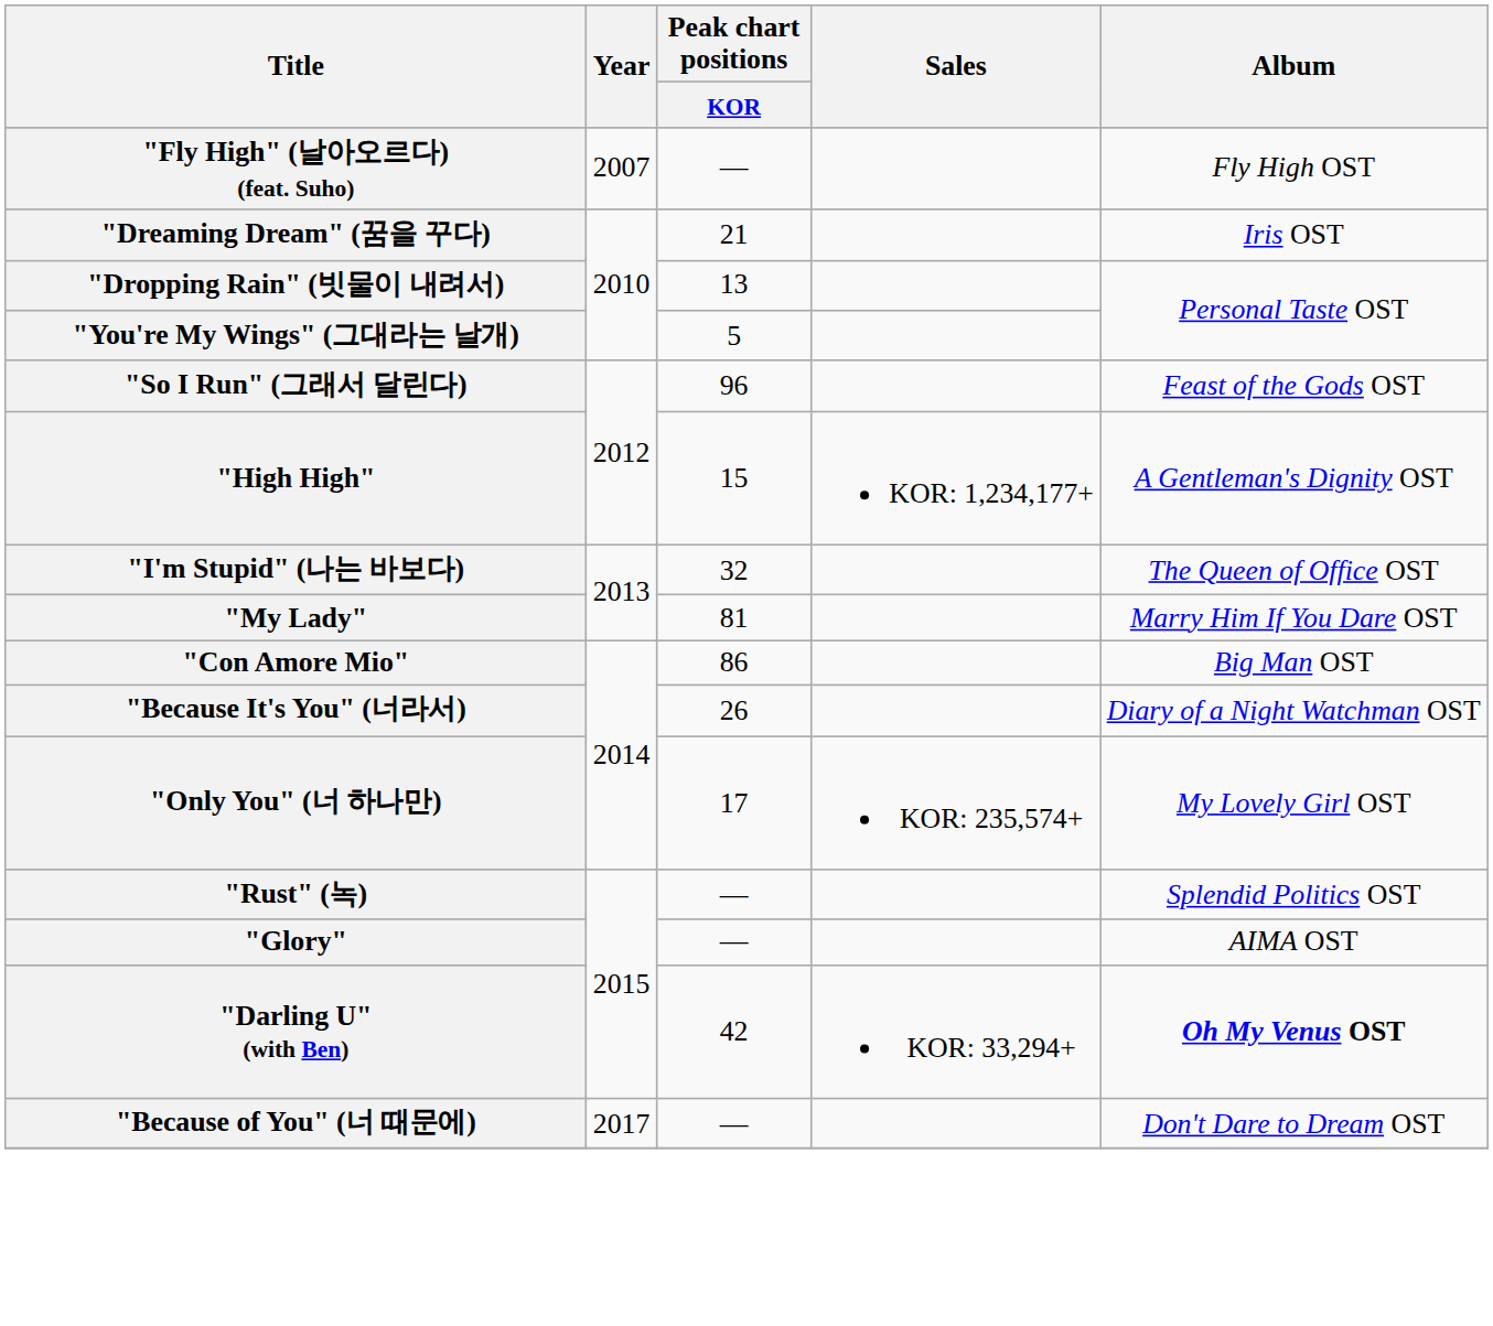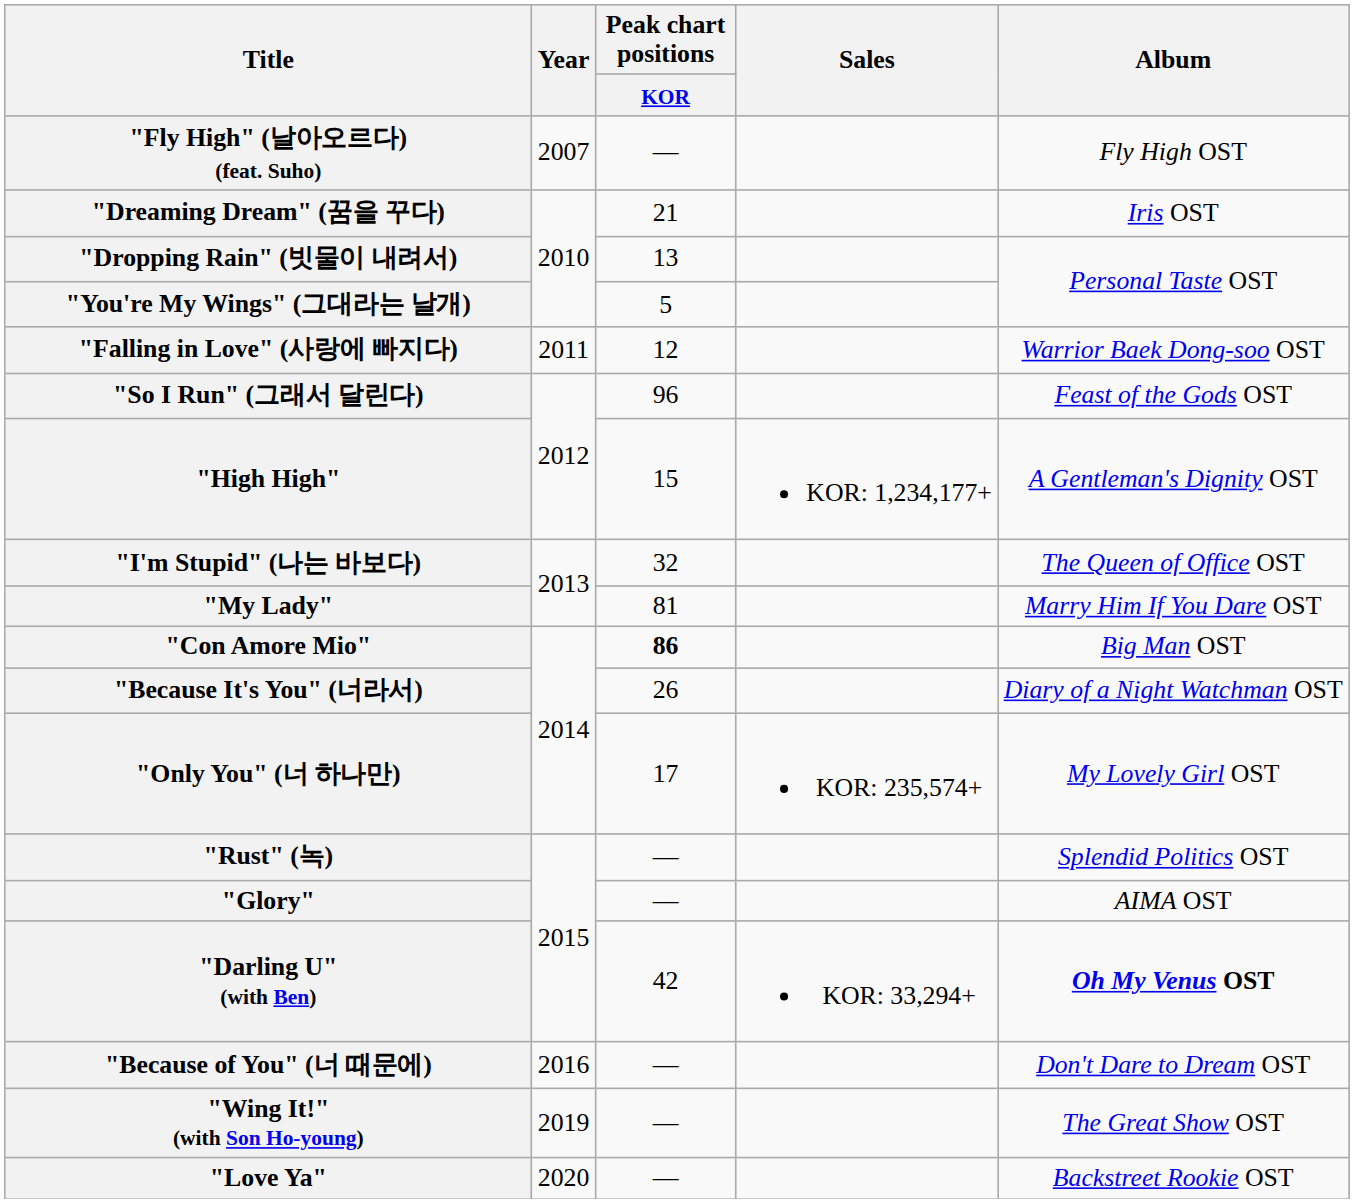 <table class="wikitable plainrowheaders" style="text-align:center;">
 <tr>
 <th rowspan="2" scope="col" style="width:20em;">Title</th>
 <th rowspan="2" scope="col">Year</th>
 <th colspan="1" scope="col" style="width:5em;">Peak chart positions</th>
 <th rowspan="2" scope="col">Sales<br></th>
 <th rowspan="2" scope="col">Album</th>
 </tr>
 <tr>
 <th><small><a href='#'>KOR</a></small><br></th>
 </tr>
 <tr>
 <th scope="row">"Fly High" (날아오르다)<br><small>(feat. Suho)</small></th>
 <td>2007</td>
 <td>—</td>
 <td></td>
 <td><em>Fly High</em> OST</td>
 </tr>
 <tr>
 <th scope="row">"Dreaming Dream" (꿈을 꾸다)</th>
 <td rowspan="3">2010</td>
 <td>21</td>
 <td></td>
 <td><em><a href='#'>Iris</a></em> OST</td>
 </tr>
 <tr>
 <th scope="row">"Dropping Rain" (빗물이 내려서)</th>
 <td>13</td>
 <td></td>
 <td rowspan="2"><em><a href='#'>Personal Taste</a></em> OST</td>
 </tr>
 <tr>
 <th scope="row">"You're My Wings" (그대라는 날개)</th>
 <td>5</td>
 <td></td>
 </tr>
 <tr>
+<th scope="row">"Falling in Love" (사랑에 빠지다)</th>
+<td>2011</td>
+<td>12</td>
+<td></td>
+<td><em><a href='#'>Warrior Baek Dong-soo</a></em> OST</td>
+</tr>
+<tr>
 <th scope="row">"So I Run" (그래서 달린다)</th>
 <td rowspan="2">2012</td>
 <td>96</td>
 <td></td>
 <td><em><a href='#'>Feast of the Gods</a></em> OST</td>
 </tr>
 <tr>
 <th scope="row">"High High"</th>
 <td>15</td>
 <td><br><ul><li>KOR: 1,234,177+</li></ul></td>
 <td><em><a href='#'>A Gentleman's Dignity</a></em> OST</td>
 </tr>
 <tr>
 <th scope="row">"I'm Stupid" (나는 바보다)</th>
 <td rowspan="2">2013</td>
 <td>32</td>
 <td></td>
 <td><em><a href='#'>The Queen of Office</a></em> OST</td>
 </tr>
 <tr>
 <th scope="row">"My Lady"</th>
 <td>81</td>
 <td></td>
 <td><em><a href='#'>Marry Him If You Dare</a></em> OST</td>
 </tr>
 <tr>
 <th scope="row">"Con Amore Mio"</th>
 <td rowspan="3">2014</td>
-<td>86</td>
+<td><strong>86</strong></td>
 <td></td>
 <td><em><a href='#'>Big Man</a></em> OST</td>
 </tr>
 <tr>
 <th scope="row">"Because It's You" (너라서)</th>
 <td>26</td>
 <td></td>
 <td><em><a href='#'>Diary of a Night Watchman</a></em> OST</td>
 </tr>
 <tr>
 <th scope="row">"Only You" (너 하나만)</th>
 <td>17</td>
 <td><br><ul><li>KOR: 235,574+</li></ul></td>
 <td><em><a href='#'>My Lovely Girl</a></em> OST</td>
 </tr>
 <tr>
 <th scope="row">"Rust" (녹)</th>
 <td rowspan="3">2015</td>
 <td>—</td>
 <td></td>
 <td><em><a href='#'>Splendid Politics</a></em> OST</td>
 </tr>
 <tr>
 <th scope="row">"Glory"</th>
 <td>—</td>
 <td></td>
 <td><em>AIMA</em> OST</td>
 </tr>
 <tr>
 <th scope="row">"Darling U"<br><small>(with <a href='#'>Ben</a>)</small></th>
 <td>42</td>
 <td><br><ul><li>KOR: 33,294+</li></ul></td>
 <td><strong><em><a href='#'>Oh My Venus</a></em> OST</strong></td>
 </tr>
 <tr>
 <th scope="row">"Because of You" (너 때문에)</th>
-<td>2017</td>
+<td>2016</td>
 <td>—</td>
 <td></td>
 <td><em><a href='#'>Don't Dare to Dream</a></em> OST</td>
 </tr>
 <tr>
+<th scope="row">"Wing It!"<br><small>(with <a href='#'>Son Ho-young</a>)</small></th>
+<td>2019</td>
+<td>—</td>
+<td></td>
+<td><em><a href='#'>The Great Show</a></em> OST</td>
+</tr>
+<tr>
+<th scope="row">"Love Ya"</th>
+<td>2020</td>
+<td>—</td>
+<td></td>
+<td><em><a href='#'>Backstreet Rookie</a></em> OST</td>
+</tr>
+<tr>
 </tr>
 </table>
